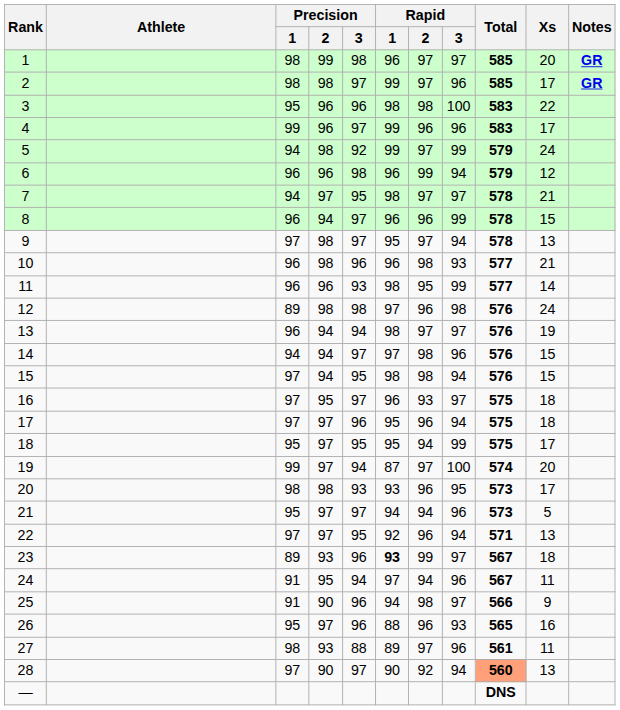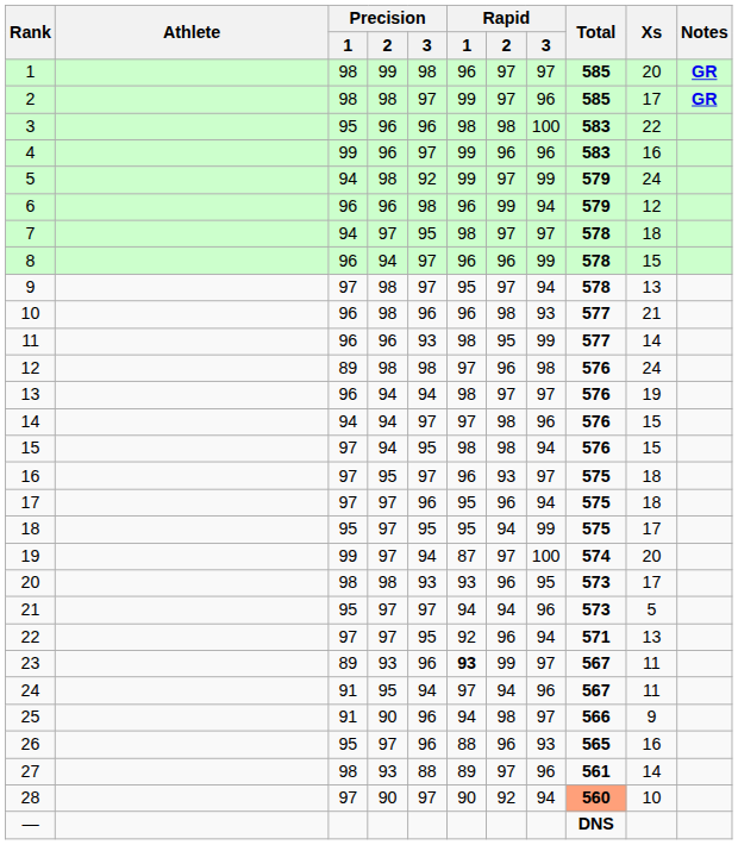 <table class="wikitable" style="text-align:center">
 <tr>
 <th rowspan=2 width=40>Rank</th>
 <th rowspan=2 width=250>Athlete</th>
 <th colspan=3>Precision</th>
 <th colspan=3>Rapid</th>
 <th rowspan=2 width=50>Total</th>
 <th rowspan=2 width=40>Xs</th>
 <th rowspan=2 width=45>Notes</th>
 </tr>
 <tr>
 <th width=30>1</th>
 <th width=30>2</th>
 <th width=30>3</th>
 <th width=30>1</th>
 <th width=30>2</th>
 <th width=30>3</th>
 </tr>
 <tr bgcolor=ccffcc>
 <td>1</td>
 <td align=left></td>
 <td>98</td>
 <td>99</td>
 <td>98</td>
 <td>96</td>
 <td>97</td>
 <td>97</td>
 <td><strong>585</strong></td>
 <td>20</td>
 <td><strong><a href='#'>GR</a></strong></td>
 </tr>
 <tr bgcolor=ccffcc>
 <td>2</td>
 <td align=left></td>
 <td>98</td>
 <td>98</td>
 <td>97</td>
 <td>99</td>
 <td>97</td>
 <td>96</td>
 <td><strong>585</strong></td>
 <td>17</td>
 <td><strong><a href='#'>GR</a></strong></td>
 </tr>
 <tr bgcolor=ccffcc>
 <td>3</td>
 <td align=left></td>
 <td>95</td>
 <td>96</td>
 <td>96</td>
 <td>98</td>
 <td>98</td>
 <td>100</td>
 <td><strong>583</strong></td>
 <td>22</td>
 <td></td>
 </tr>
 <tr bgcolor=ccffcc>
 <td>4</td>
 <td align=left></td>
 <td>99</td>
 <td>96</td>
 <td>97</td>
 <td>99</td>
 <td>96</td>
 <td>96</td>
 <td><strong>583</strong></td>
-<td>17</td>
+<td>16</td>
 <td></td>
 </tr>
 <tr bgcolor=ccffcc>
 <td>5</td>
 <td align=left></td>
 <td>94</td>
 <td>98</td>
 <td>92</td>
 <td>99</td>
 <td>97</td>
 <td>99</td>
 <td><strong>579</strong></td>
 <td>24</td>
 <td></td>
 </tr>
 <tr bgcolor=ccffcc>
 <td>6</td>
 <td align=left></td>
 <td>96</td>
 <td>96</td>
 <td>98</td>
 <td>96</td>
 <td>99</td>
 <td>94</td>
 <td><strong>579</strong></td>
 <td>12</td>
 <td></td>
 </tr>
 <tr bgcolor=ccffcc>
 <td>7</td>
 <td align=left></td>
 <td>94</td>
 <td>97</td>
 <td>95</td>
 <td>98</td>
 <td>97</td>
 <td>97</td>
 <td><strong>578</strong></td>
-<td>21</td>
+<td>18</td>
 <td></td>
 </tr>
 <tr bgcolor=ccffcc>
 <td>8</td>
 <td align=left></td>
 <td>96</td>
 <td>94</td>
 <td>97</td>
 <td>96</td>
 <td>96</td>
 <td>99</td>
 <td><strong>578</strong></td>
 <td>15</td>
 <td></td>
 </tr>
 <tr>
 <td>9</td>
 <td align=left></td>
 <td>97</td>
 <td>98</td>
 <td>97</td>
 <td>95</td>
 <td>97</td>
 <td>94</td>
 <td><strong>578</strong></td>
 <td>13</td>
 <td></td>
 </tr>
 <tr>
 <td>10</td>
 <td align=left></td>
 <td>96</td>
 <td>98</td>
 <td>96</td>
 <td>96</td>
 <td>98</td>
 <td>93</td>
 <td><strong>577</strong></td>
 <td>21</td>
 <td></td>
 </tr>
 <tr>
 <td>11</td>
 <td align=left></td>
 <td>96</td>
 <td>96</td>
 <td>93</td>
 <td>98</td>
 <td>95</td>
 <td>99</td>
 <td><strong>577</strong></td>
 <td>14</td>
 <td></td>
 </tr>
 <tr>
 <td>12</td>
 <td align=left></td>
 <td>89</td>
 <td>98</td>
 <td>98</td>
 <td>97</td>
 <td>96</td>
 <td>98</td>
 <td><strong>576</strong></td>
 <td>24</td>
 <td></td>
 </tr>
 <tr>
 <td>13</td>
 <td align=left></td>
 <td>96</td>
 <td>94</td>
 <td>94</td>
 <td>98</td>
 <td>97</td>
 <td>97</td>
 <td><strong>576</strong></td>
 <td>19</td>
 <td></td>
 </tr>
 <tr>
 <td>14</td>
 <td align=left></td>
 <td>94</td>
 <td>94</td>
 <td>97</td>
 <td>97</td>
 <td>98</td>
 <td>96</td>
 <td><strong>576</strong></td>
 <td>15</td>
 <td></td>
 </tr>
 <tr>
 <td>15</td>
 <td align=left></td>
 <td>97</td>
 <td>94</td>
 <td>95</td>
 <td>98</td>
 <td>98</td>
 <td>94</td>
 <td><strong>576</strong></td>
 <td>15</td>
 <td></td>
 </tr>
 <tr>
 <td>16</td>
 <td align=left></td>
 <td>97</td>
 <td>95</td>
 <td>97</td>
 <td>96</td>
 <td>93</td>
 <td>97</td>
 <td><strong>575</strong></td>
 <td>18</td>
 <td></td>
 </tr>
 <tr>
 <td>17</td>
 <td align=left></td>
 <td>97</td>
 <td>97</td>
 <td>96</td>
 <td>95</td>
 <td>96</td>
 <td>94</td>
 <td><strong>575</strong></td>
 <td>18</td>
 <td></td>
 </tr>
 <tr>
 <td>18</td>
 <td align=left></td>
 <td>95</td>
 <td>97</td>
 <td>95</td>
 <td>95</td>
 <td>94</td>
 <td>99</td>
 <td><strong>575</strong></td>
 <td>17</td>
 <td></td>
 </tr>
 <tr>
 <td>19</td>
 <td align=left></td>
 <td>99</td>
 <td>97</td>
 <td>94</td>
 <td>87</td>
 <td>97</td>
 <td>100</td>
 <td><strong>574</strong></td>
 <td>20</td>
 <td></td>
 </tr>
 <tr>
 <td>20</td>
 <td align=left></td>
 <td>98</td>
 <td>98</td>
 <td>93</td>
 <td>93</td>
 <td>96</td>
 <td>95</td>
 <td><strong>573</strong></td>
 <td>17</td>
 <td></td>
 </tr>
 <tr>
 <td>21</td>
 <td align=left></td>
 <td>95</td>
 <td>97</td>
 <td>97</td>
 <td>94</td>
 <td>94</td>
 <td>96</td>
 <td><strong>573</strong></td>
 <td>5</td>
 <td></td>
 </tr>
 <tr>
 <td>22</td>
 <td align=left></td>
 <td>97</td>
 <td>97</td>
 <td>95</td>
 <td>92</td>
 <td>96</td>
 <td>94</td>
 <td><strong>571</strong></td>
 <td>13</td>
 <td></td>
 </tr>
 <tr>
 <td>23</td>
 <td align=left></td>
 <td>89</td>
 <td>93</td>
 <td>96</td>
 <td><strong>93</strong></td>
 <td>99</td>
 <td>97</td>
 <td><strong>567</strong></td>
-<td>18</td>
+<td>11</td>
 <td></td>
 </tr>
 <tr>
 <td>24</td>
 <td align=left></td>
 <td>91</td>
 <td>95</td>
 <td>94</td>
 <td>97</td>
 <td>94</td>
 <td>96</td>
 <td><strong>567</strong></td>
 <td>11</td>
 <td></td>
 </tr>
 <tr>
 <td>25</td>
 <td align=left></td>
 <td>91</td>
 <td>90</td>
 <td>96</td>
 <td>94</td>
 <td>98</td>
 <td>97</td>
 <td><strong>566</strong></td>
 <td>9</td>
 <td></td>
 </tr>
 <tr>
 <td>26</td>
 <td align=left></td>
 <td>95</td>
 <td>97</td>
 <td>96</td>
 <td>88</td>
 <td>96</td>
 <td>93</td>
 <td><strong>565</strong></td>
 <td>16</td>
 <td></td>
 </tr>
 <tr>
 <td>27</td>
 <td align=left></td>
 <td>98</td>
 <td>93</td>
 <td>88</td>
 <td>89</td>
 <td>97</td>
 <td>96</td>
 <td><strong>561</strong></td>
-<td>11</td>
+<td>14</td>
 <td></td>
 </tr>
 <tr>
 <td>28</td>
 <td align=left></td>
 <td>97</td>
 <td>90</td>
 <td>97</td>
 <td>90</td>
 <td>92</td>
 <td>94</td>
 <td style="background: lightsalmon;"><strong>560</strong></td>
-<td>13</td>
+<td>10</td>
 <td></td>
 </tr>
 <tr>
 <td>—</td>
 <td align=left></td>
 <td></td>
 <td></td>
 <td></td>
 <td></td>
 <td></td>
 <td></td>
 <td><strong>DNS</strong></td>
 <td></td>
 <td></td>
 </tr>
 </table>
